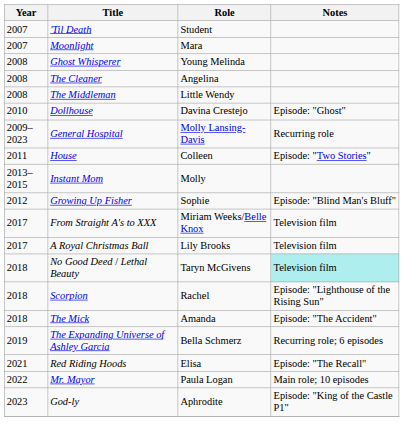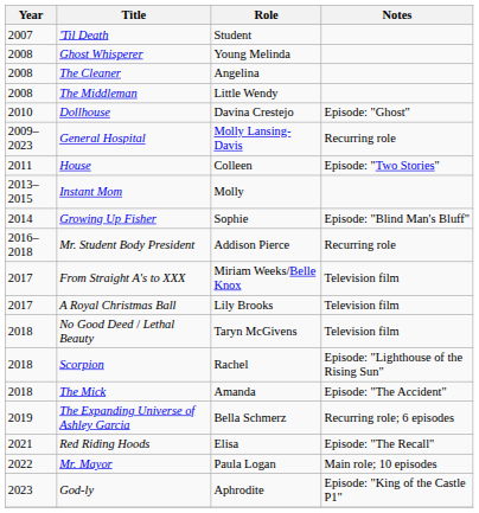 <table class="wikitable sortable">
 <tr>
 <th>Year</th>
 <th>Title</th>
 <th>Role</th>
 <th class="unsortable">Notes</th>
 </tr>
 <tr>
 <td>2007</td>
 <td><em><a href='#'>'Til Death</a></em></td>
 <td>Student</td>
-<td></td>
-</tr>
-<tr>
-<td>2007</td>
-<td><em><a href='#'>Moonlight</a></em></td>
-<td>Mara</td>
 <td></td>
 </tr>
 <tr>
 <td>2008</td>
 <td><em><a href='#'>Ghost Whisperer</a></em></td>
 <td>Young Melinda</td>
 <td></td>
 </tr>
 <tr>
 <td>2008</td>
 <td><em><a href='#'>The Cleaner</a></em></td>
 <td>Angelina</td>
 <td></td>
 </tr>
 <tr>
 <td>2008</td>
 <td><em><a href='#'>The Middleman</a></em></td>
 <td>Little Wendy</td>
 <td></td>
 </tr>
 <tr>
 <td>2010</td>
 <td><em><a href='#'>Dollhouse</a></em></td>
 <td>Davina Crestejo</td>
 <td>Episode: "Ghost"</td>
 </tr>
 <tr>
 <td>2009–2023</td>
 <td><em><a href='#'>General Hospital</a></em></td>
 <td><a href='#'>Molly Lansing-Davis</a></td>
 <td>Recurring role </td>
 </tr>
 <tr>
 <td>2011</td>
 <td><em><a href='#'>House</a></em></td>
 <td>Colleen</td>
 <td>Episode: "<a href='#'>Two Stories</a>"</td>
 </tr>
 <tr>
 <td>2013–2015</td>
 <td><em><a href='#'>Instant Mom</a></em></td>
 <td>Molly</td>
 <td></td>
 </tr>
 <tr>
-<td>2012</td>
+<td>2014</td>
 <td><em><a href='#'>Growing Up Fisher</a></em></td>
 <td>Sophie</td>
 <td>Episode: "Blind Man's Bluff"</td>
+</tr>
+<tr>
+<td>2016–2018</td>
+<td><em>Mr. Student Body President</em></td>
+<td>Addison Pierce</td>
+<td>Recurring role</td>
 </tr>
 <tr>
 <td>2017</td>
 <td><em>From Straight A's to XXX</em></td>
 <td>Miriam Weeks/<a href='#'>Belle Knox</a></td>
 <td>Television film</td>
 </tr>
 <tr>
 <td>2017</td>
 <td><em>A Royal Christmas Ball</em></td>
 <td>Lily Brooks</td>
 <td>Television film</td>
 </tr>
 <tr>
 <td>2018</td>
 <td><em>No Good Deed</em> / <em>Lethal Beauty</em></td>
 <td>Taryn McGivens</td>
-<td style="background: paleturquoise;">Television film</td>
+<td>Television film</td>
 </tr>
 <tr>
 <td>2018</td>
 <td><em><a href='#'>Scorpion</a></em></td>
 <td>Rachel</td>
 <td>Episode: "Lighthouse of the Rising Sun"</td>
 </tr>
 <tr>
 <td>2018</td>
 <td><em><a href='#'>The Mick</a></em></td>
 <td>Amanda</td>
 <td>Episode: "The Accident"</td>
 </tr>
 <tr>
 <td>2019</td>
 <td><em><a href='#'>The Expanding Universe of Ashley Garcia</a></em></td>
 <td>Bella Schmerz</td>
 <td>Recurring role; 6 episodes</td>
 </tr>
 <tr>
 <td>2021</td>
 <td><em>Red Riding Hoods</em></td>
 <td>Elisa</td>
 <td>Episode: "The Recall"</td>
 </tr>
 <tr>
 <td>2022</td>
 <td><em><a href='#'>Mr. Mayor</a></em></td>
 <td>Paula Logan</td>
 <td>Main role; 10 episodes</td>
 </tr>
 <tr>
 <td>2023</td>
 <td><em>God-ly</em></td>
 <td>Aphrodite</td>
 <td>Episode: "King of the Castle P1"</td>
 </tr>
 <tr>
 </tr>
 </table>
